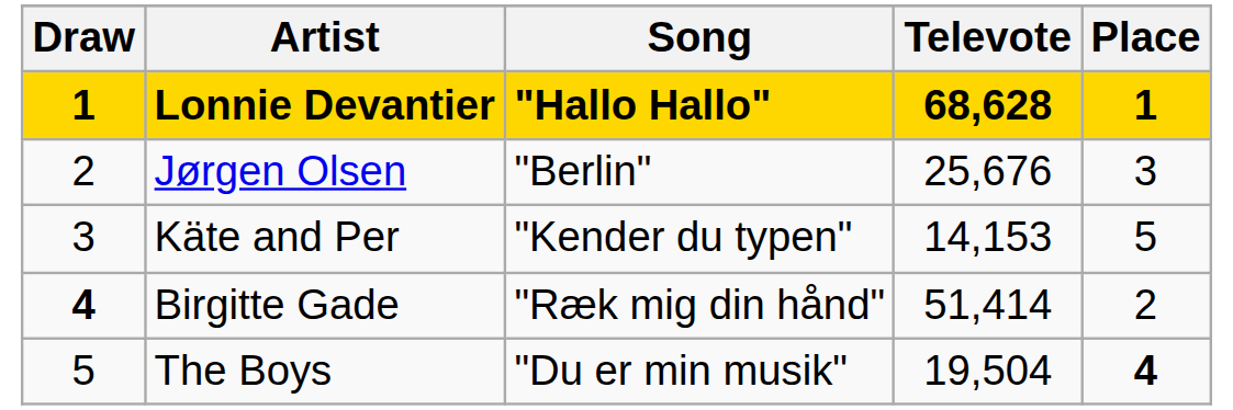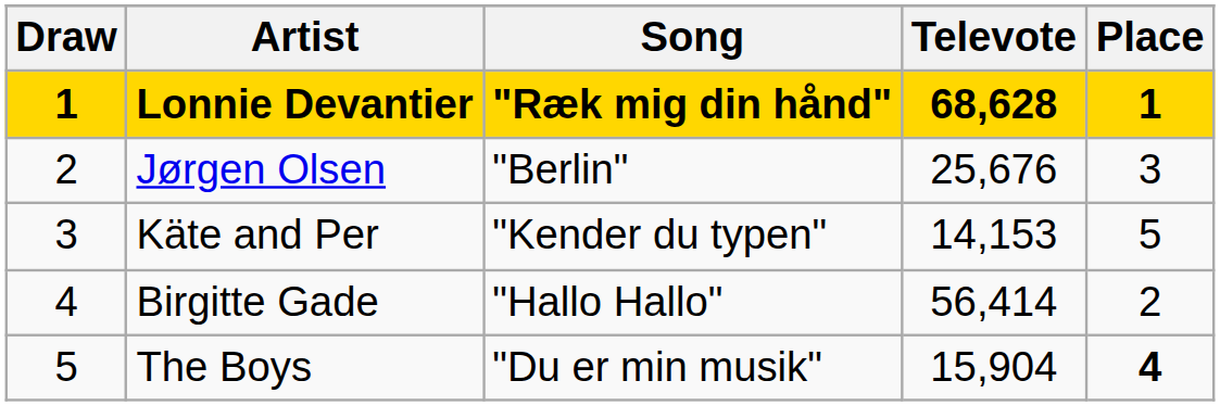 <table class="sortable wikitable" style="margin: 1em auto 1em auto; text-align:center">
 <tr>
 </tr>
 <tr>
 <th>Draw</th>
 <th>Artist</th>
 <th>Song</th>
 <th>Televote</th>
 <th>Place</th>
 </tr>
 <tr style="font-weight:bold; background:gold;">
 <td>1</td>
 <td align="left">Lonnie Devantier</td>
-<td align="left">"Hallo Hallo"</td>
+<td align="left">"Ræk mig din hånd"</td>
 <td>68,628</td>
 <td>1</td>
 </tr>
 <tr>
 <td>2</td>
 <td align="left"><a href='#'>Jørgen Olsen</a></td>
 <td align="left">"Berlin"</td>
 <td>25,676</td>
 <td>3</td>
 </tr>
 <tr>
 <td>3</td>
 <td align="left">Käte and Per</td>
 <td align="left">"Kender du typen"</td>
 <td>14,153</td>
 <td>5</td>
 </tr>
 <tr>
-<td><strong>4</strong></td>
+<td>4</td>
 <td align="left">Birgitte Gade</td>
-<td align="left">"Ræk mig din hånd"</td>
-<td>51,414</td>
+<td align="left">"Hallo Hallo"</td>
+<td>56,414</td>
 <td>2</td>
 </tr>
 <tr>
 <td>5</td>
 <td align="left">The Boys</td>
 <td align="left">"Du er min musik"</td>
-<td>19,504</td>
+<td>15,904</td>
 <td><strong>4</strong></td>
 </tr>
 </table>
